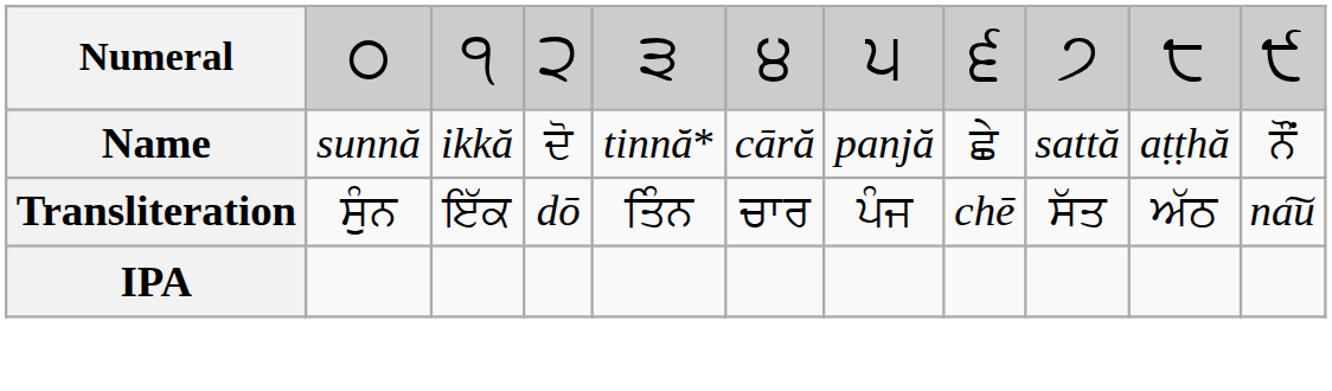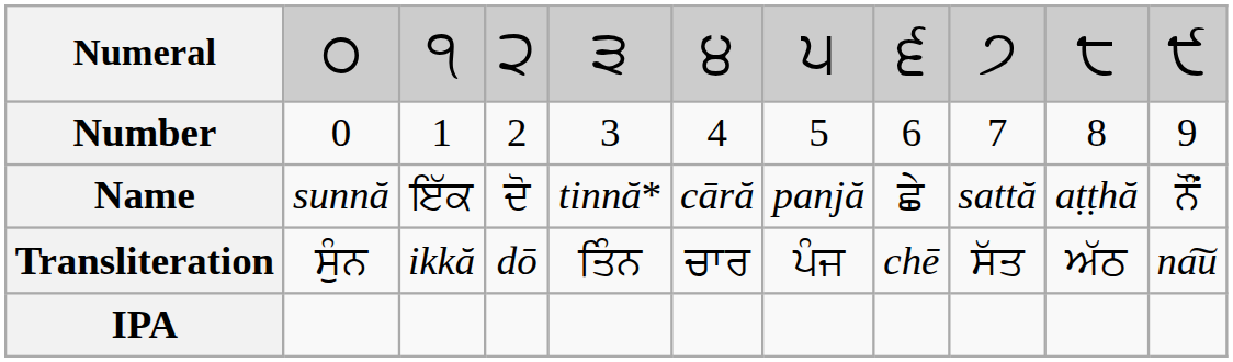 <table class="wikitable" style="text-align:center">
 <tr class="shadow" align="center" style="font-size:24px" bgcolor="#CCCCCC">
 <th style="font-size:15px">Numeral</th>
 <td>੦</td>
 <td>੧</td>
 <td>੨</td>
 <td>੩</td>
 <td>੪</td>
 <td>੫</td>
 <td>੬</td>
 <td>੭</td>
 <td>੮</td>
 <td>੯</td>
 </tr>
+<tr align="center">
+<th>Number</th>
+<td>0</td>
+<td>1</td>
+<td>2</td>
+<td>3</td>
+<td>4</td>
+<td>5</td>
+<td>6</td>
+<td>7</td>
+<td>8</td>
+<td>9</td>
+</tr>
 <tr class="shadow" align="center">
 <th>Name</th>
 <td><em>sunnă</em></td>
-<td><em>ikkă</em></td>
+<td>ਇੱਕ</td>
 <td>ਦੋ</td>
 <td><em>tinnă</em>*</td>
 <td><em>cāră</em></td>
 <td><em>panjă</em></td>
 <td>ਛੇ</td>
 <td><em>sattă</em></td>
 <td><em>aṭṭhă</em></td>
 <td>ਨੌਂ</td>
 </tr>
 <tr align="center">
 <th>Transliteration</th>
 <td>ਸੁੰਨ</td>
-<td>ਇੱਕ</td>
+<td><em>ikkă</em></td>
 <td><em>dō</em></td>
 <td>ਤਿੰਨ</td>
 <td>ਚਾਰ</td>
 <td>ਪੰਜ</td>
 <td><em>chē</em></td>
 <td>ਸੱਤ</td>
 <td>ਅੱਠ</td>
 <td><em>na͠u</em></td>
 </tr>
 <tr align="center">
 <th>IPA</th>
 <td></td>
 <td></td>
 <td></td>
 <td></td>
 <td></td>
 <td></td>
 <td></td>
 <td></td>
 <td></td>
 <td></td>
 </tr>
 </table>
